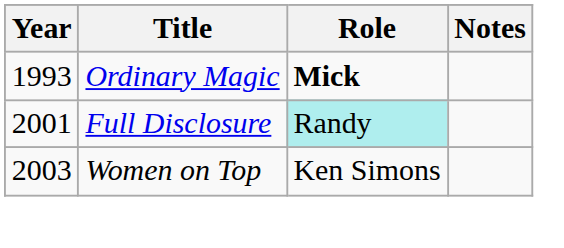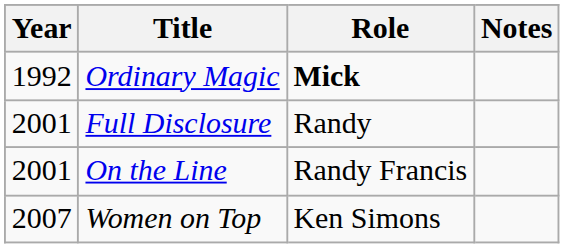 <table class="wikitable sortable">
 <tr>
 <th>Year</th>
 <th>Title</th>
 <th>Role</th>
 <th class="unsortable">Notes</th>
 </tr>
 <tr>
-<td>1993</td>
+<td>1992</td>
 <td><em><a href='#'>Ordinary Magic</a></em></td>
 <td><strong>Mick</strong></td>
 <td></td>
 </tr>
 <tr>
 <td>2001</td>
 <td><a href='#'><em>Full Disclosure</em></a></td>
-<td style="background: paleturquoise;">Randy</td>
+<td>Randy</td>
 <td></td>
 </tr>
 <tr>
-<td>2003</td>
+<td>2001</td>
+<td><a href='#'><em>On the Line</em></a></td>
+<td>Randy Francis</td>
+<td></td>
+</tr>
+<tr>
+<td>2007</td>
 <td><em>Women on Top</em></td>
 <td>Ken Simons</td>
 <td></td>
 </tr>
 </table>
